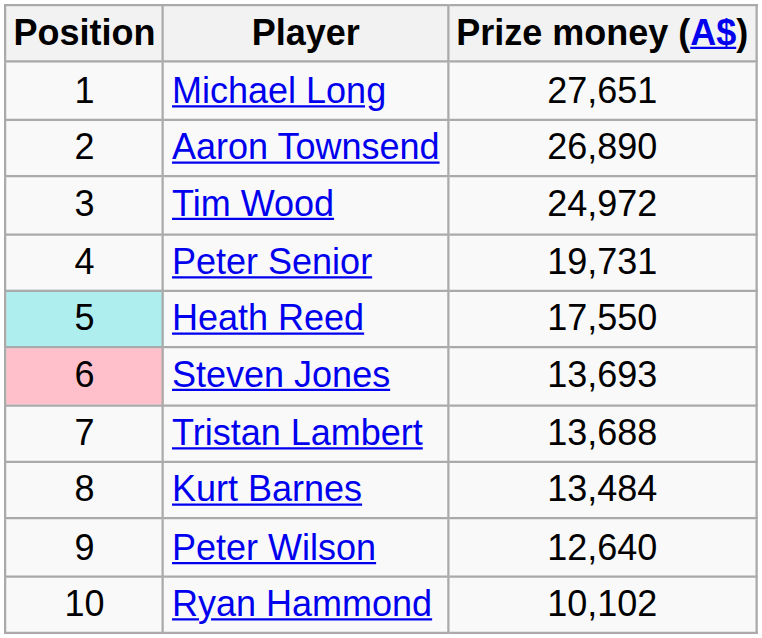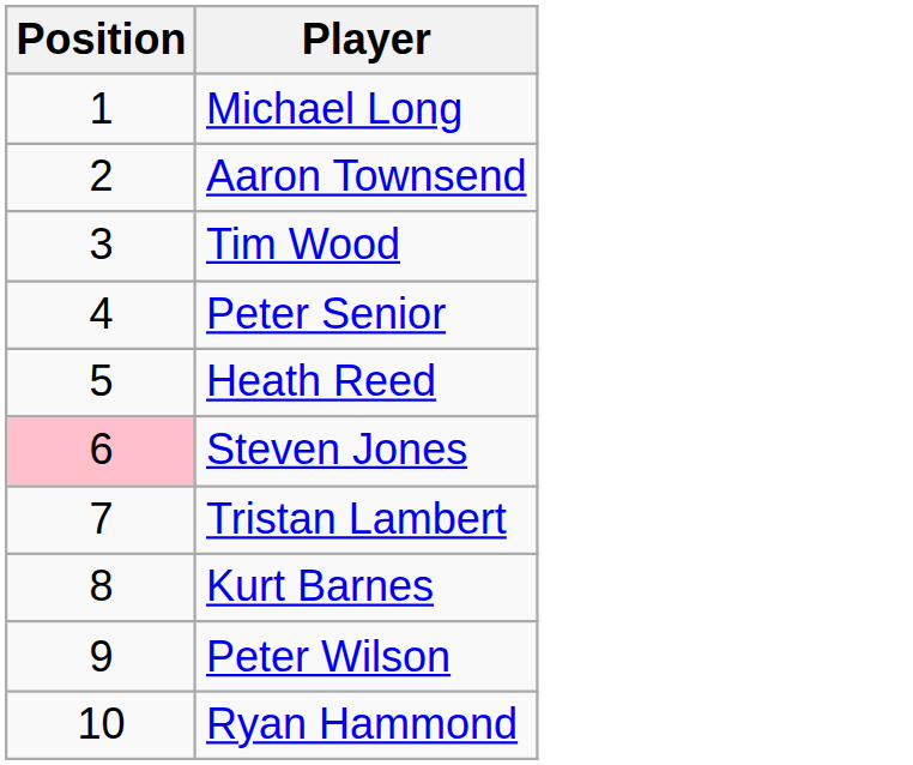 <table class="wikitable">
 <tr>
 <th>Position</th>
 <th>Player</th>
-<th>Prize money (<a href='#'>A$</a>)</th>
 </tr>
 <tr>
 <td align=center>1</td>
 <td> <a href='#'>Michael Long</a></td>
-<td align=center>27,651</td>
 </tr>
 <tr>
 <td align=center>2</td>
 <td> <a href='#'>Aaron Townsend</a></td>
-<td align=center>26,890</td>
 </tr>
 <tr>
 <td align=center>3</td>
 <td> <a href='#'>Tim Wood</a></td>
-<td align=center>24,972</td>
 </tr>
 <tr>
 <td align=center>4</td>
 <td> <a href='#'>Peter Senior</a></td>
-<td align=center>19,731</td>
 </tr>
 <tr>
-<td align=center style="background: paleturquoise;">5</td>
+<td align=center>5</td>
 <td> <a href='#'>Heath Reed</a></td>
-<td align=center>17,550</td>
 </tr>
 <tr>
 <td align=center style="background: pink;">6</td>
 <td> <a href='#'>Steven Jones</a></td>
-<td align=center>13,693</td>
 </tr>
 <tr>
 <td align=center>7</td>
 <td> <a href='#'>Tristan Lambert</a></td>
-<td align=center>13,688</td>
 </tr>
 <tr>
 <td align=center>8</td>
 <td> <a href='#'>Kurt Barnes</a></td>
-<td align=center>13,484</td>
 </tr>
 <tr>
 <td align=center>9</td>
 <td> <a href='#'>Peter Wilson</a></td>
-<td align=center>12,640</td>
 </tr>
 <tr>
 <td align=center>10</td>
 <td> <a href='#'>Ryan Hammond</a></td>
-<td align=center>10,102</td>
 </tr>
 </table>
